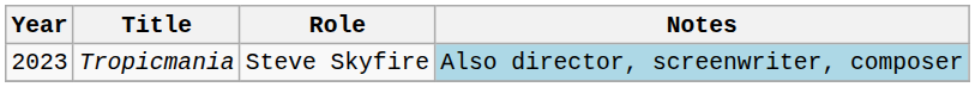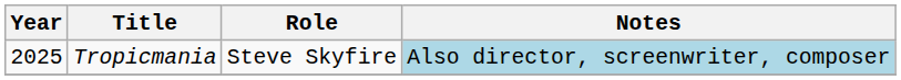 <table class="wikitable sortable">
 <tr>
 <th>Year</th>
 <th>Title</th>
 <th>Role</th>
 <th class="unsortable">Notes</th>
 </tr>
 <tr>
-<td>2023</td>
+<td>2025</td>
 <td><em>Tropicmania</em></td>
 <td>Steve Skyfire</td>
 <td style="background: lightblue;">Also director, screenwriter, composer</td>
 </tr>
 <tr>
 </tr>
 </table>
